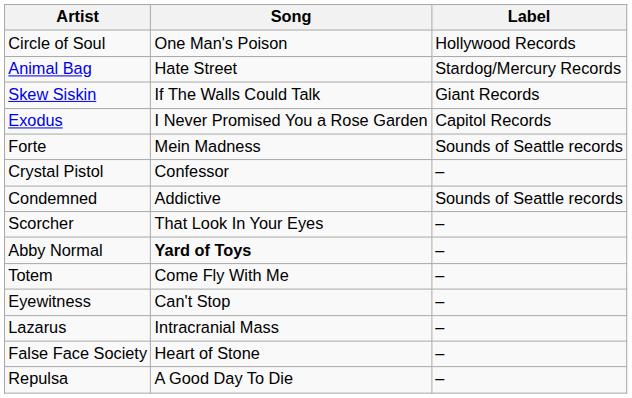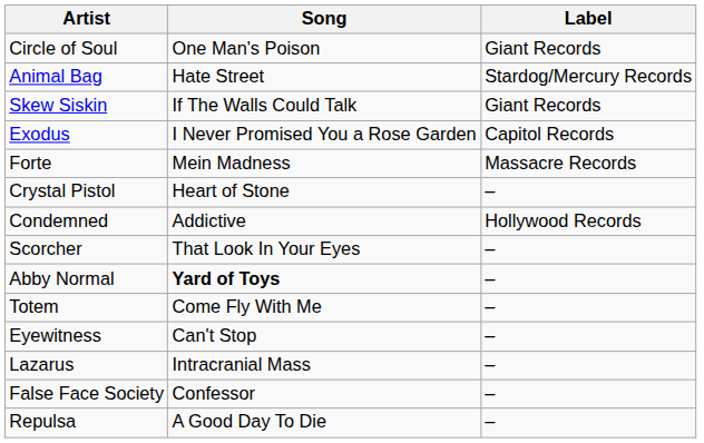 <table class="wikitable">
 <tr>
 <th>Artist</th>
 <th>Song</th>
 <th>Label</th>
 </tr>
 <tr>
 <td>Circle of Soul</td>
 <td>One Man's Poison</td>
-<td>Hollywood Records</td>
+<td>Giant Records</td>
 </tr>
 <tr>
 <td><a href='#'>Animal Bag</a></td>
 <td>Hate Street</td>
 <td>Stardog/Mercury Records</td>
 </tr>
 <tr>
 <td><a href='#'>Skew Siskin</a></td>
 <td>If The Walls Could Talk</td>
 <td>Giant Records</td>
 </tr>
 <tr>
 <td><a href='#'>Exodus</a></td>
 <td>I Never Promised You a Rose Garden</td>
 <td>Capitol Records</td>
 </tr>
 <tr>
 <td>Forte</td>
 <td>Mein Madness</td>
-<td>Sounds of Seattle records</td>
+<td>Massacre Records</td>
 </tr>
 <tr>
 <td>Crystal Pistol</td>
-<td>Confessor</td>
+<td>Heart of Stone</td>
 <td>–</td>
 </tr>
 <tr>
 <td>Condemned</td>
 <td>Addictive</td>
-<td>Sounds of Seattle records</td>
+<td>Hollywood Records</td>
 </tr>
 <tr>
 <td>Scorcher</td>
 <td>That Look In Your Eyes</td>
 <td>–</td>
 </tr>
 <tr>
 <td>Abby Normal</td>
 <td><strong>Yard of Toys</strong></td>
 <td>–</td>
 </tr>
 <tr>
 <td>Totem</td>
 <td>Come Fly With Me</td>
 <td>–</td>
 </tr>
 <tr>
 <td>Eyewitness</td>
 <td>Can't Stop</td>
 <td>–</td>
 </tr>
 <tr>
 <td>Lazarus</td>
 <td>Intracranial Mass</td>
 <td>–</td>
 </tr>
 <tr>
 <td>False Face Society</td>
-<td>Heart of Stone</td>
+<td>Confessor</td>
 <td>–</td>
 </tr>
 <tr>
 <td>Repulsa</td>
 <td>A Good Day To Die</td>
 <td>–</td>
 </tr>
 </table>
